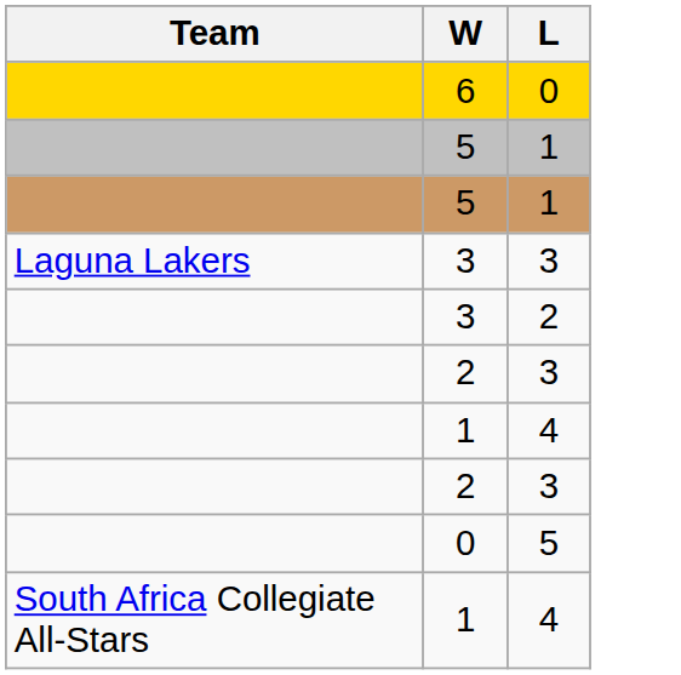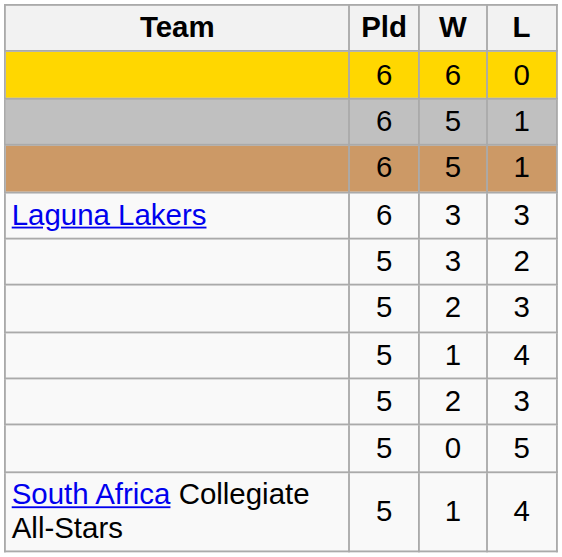 <table class="wikitable" style="text-align:center;">
 <tr>
 <th width=180>Team</th>
+<th width=30>Pld</th>
 <th width=30>W</th>
 <th width=30>L</th>
 </tr>
 <tr bgcolor=gold>
 <td align="left"></td>
 <td>6</td>
+<td>6</td>
 <td>0</td>
 </tr>
 <tr bgcolor=silver>
 <td align="left"></td>
+<td>6</td>
 <td>5</td>
 <td>1</td>
 </tr>
 <tr bgcolor="#cc9966">
 <td align="left"></td>
+<td>6</td>
 <td>5</td>
 <td>1</td>
 </tr>
 <tr>
 <td align="left"> <a href='#'>Laguna Lakers</a></td>
+<td>6</td>
 <td>3</td>
 <td>3</td>
 </tr>
 <tr>
 <td align="left"></td>
+<td>5</td>
 <td>3</td>
 <td>2</td>
 </tr>
 <tr>
 <td align="left"></td>
+<td>5</td>
 <td>2</td>
 <td>3</td>
 </tr>
 <tr>
 <td align="left"></td>
+<td>5</td>
 <td>1</td>
 <td>4</td>
 </tr>
 <tr>
 <td align="left"></td>
+<td>5</td>
 <td>2</td>
 <td>3</td>
 </tr>
 <tr>
 <td align="left"></td>
+<td>5</td>
 <td>0</td>
 <td>5</td>
 </tr>
 <tr>
 <td align="left"> <a href='#'>South Africa</a> Collegiate All-Stars</td>
+<td>5</td>
 <td>1</td>
 <td>4</td>
 </tr>
 </table>
